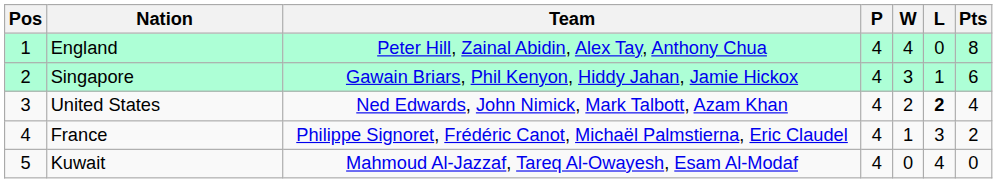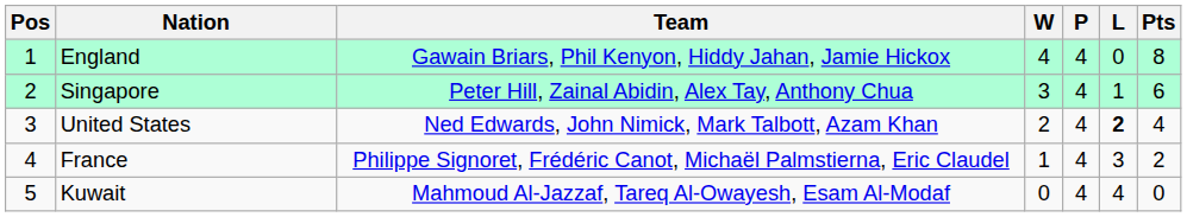 <table class="wikitable" style="font-size: 100%">
 <tr>
 <th width=20>Pos</th>
 <th width=200>Nation</th>
 <th width=500>Team</th>
+<th width=20>W</th>
 <th width=20>P</th>
-<th width=20>W</th>
 <th width=20>L</th>
 <th width=20>Pts</th>
 </tr>
 <tr align=center style="background: #ADFFD6;">
 <td>1</td>
 <td align="left"> England</td>
-<td><a href='#'>Peter Hill</a>, <a href='#'>Zainal Abidin</a>, <a href='#'>Alex Tay</a>, <a href='#'>Anthony Chua</a></td>
+<td><a href='#'>Gawain Briars</a>, <a href='#'>Phil Kenyon</a>, <a href='#'>Hiddy Jahan</a>, <a href='#'>Jamie Hickox</a></td>
 <td>4</td>
 <td>4</td>
 <td>0</td>
 <td>8</td>
 </tr>
 <tr align=center style="background: #ADFFD6;">
 <td>2</td>
 <td align="left"> Singapore</td>
-<td><a href='#'>Gawain Briars</a>, <a href='#'>Phil Kenyon</a>, <a href='#'>Hiddy Jahan</a>, <a href='#'>Jamie Hickox</a></td>
+<td><a href='#'>Peter Hill</a>, <a href='#'>Zainal Abidin</a>, <a href='#'>Alex Tay</a>, <a href='#'>Anthony Chua</a></td>
+<td>3</td>
 <td>4</td>
-<td>3</td>
 <td>1</td>
 <td>6</td>
 </tr>
 <tr align=center>
 <td>3</td>
 <td align="left"> United States</td>
 <td><a href='#'>Ned Edwards</a>, <a href='#'>John Nimick</a>, <a href='#'>Mark Talbott</a>, <a href='#'>Azam Khan</a></td>
+<td>2</td>
 <td>4</td>
-<td>2</td>
 <td><strong>2</strong></td>
 <td>4</td>
 </tr>
 <tr align=center>
 <td>4</td>
 <td align="left"> France</td>
 <td><a href='#'>Philippe Signoret</a>, <a href='#'>Frédéric Canot</a>, <a href='#'>Michaël Palmstierna</a>, <a href='#'>Eric Claudel</a></td>
+<td>1</td>
 <td>4</td>
-<td>1</td>
 <td>3</td>
 <td>2</td>
 </tr>
 <tr align=center>
 <td>5</td>
 <td align="left"> Kuwait</td>
 <td><a href='#'>Mahmoud Al-Jazzaf</a>, <a href='#'>Tareq Al-Owayesh</a>, <a href='#'>Esam Al-Modaf</a></td>
+<td>0</td>
 <td>4</td>
-<td>0</td>
 <td>4</td>
 <td>0</td>
 </tr>
 </table>
